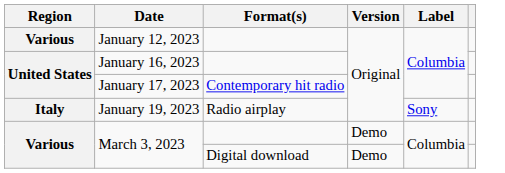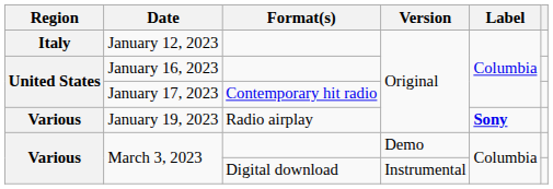 <table class="wikitable plainrowheaders">
 <tr>
 <th scope="col">Region</th>
 <th scope="col">Date</th>
 <th scope="col">Format(s)</th>
 <th scope="col">Version</th>
 <th scope="col">Label</th>
 <th scope="col"></th>
 </tr>
 <tr>
-<th scope="row">Various</th>
+<th scope="row">Italy</th>
 <td>January 12, 2023</td>
 <td></td>
 <td rowspan="4">Original</td>
 <td rowspan="3"><a href='#'>Columbia</a></td>
 <td align="center"></td>
 </tr>
 <tr>
 <th rowspan="2" scope="row">United States</th>
 <td>January 16, 2023</td>
 <td></td>
 <td align="center"></td>
 </tr>
 <tr>
 <td>January 17, 2023</td>
 <td><a href='#'>Contemporary hit radio</a></td>
 <td align="center"></td>
 </tr>
 <tr>
-<th scope="row">Italy</th>
+<th scope="row">Various</th>
 <td>January 19, 2023</td>
 <td>Radio airplay</td>
-<td><a href='#'>Sony</a></td>
+<td><strong><a href='#'>Sony</a></strong></td>
 <td align="center"></td>
 </tr>
 <tr>
 <th rowspan="2" scope="row">Various</th>
 <td rowspan="2">March 3, 2023</td>
 <td></td>
 <td>Demo</td>
 <td rowspan="2">Columbia</td>
 <td align="center"></td>
 </tr>
 <tr>
 <td>Digital download</td>
-<td>Demo</td>
+<td>Instrumental</td>
 <td align="center"></td>
 </tr>
 </table>
